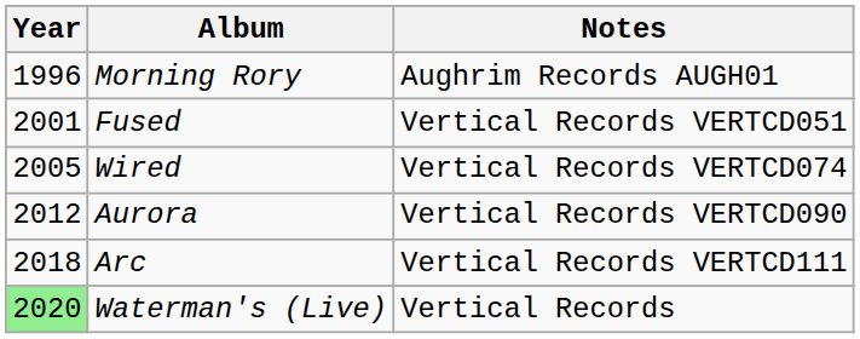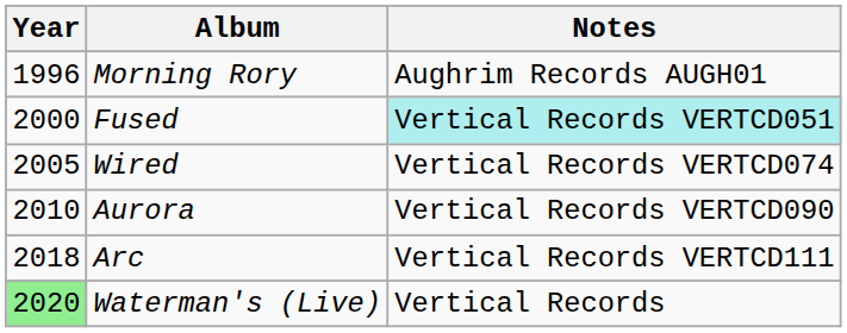 <table class="wikitable sortable">
 <tr>
 <th>Year</th>
 <th>Album</th>
 <th>Notes</th>
 </tr>
 <tr>
 <td>1996</td>
 <td><em>Morning Rory</em></td>
 <td>Aughrim Records AUGH01</td>
 </tr>
 <tr>
-<td>2001</td>
+<td>2000</td>
 <td><em>Fused</em></td>
-<td>Vertical Records VERTCD051</td>
+<td style="background: paleturquoise;">Vertical Records VERTCD051</td>
 </tr>
 <tr>
 <td>2005</td>
 <td><em>Wired</em></td>
 <td>Vertical Records VERTCD074</td>
 </tr>
 <tr>
-<td>2012</td>
+<td>2010</td>
 <td><em>Aurora</em></td>
 <td>Vertical Records VERTCD090</td>
 </tr>
 <tr>
 <td>2018</td>
 <td><em>Arc</em></td>
 <td>Vertical Records VERTCD111</td>
 </tr>
 <tr>
 <td style="background: lightgreen;">2020</td>
 <td><em>Waterman's (Live)</em></td>
 <td>Vertical Records</td>
 </tr>
 </table>
